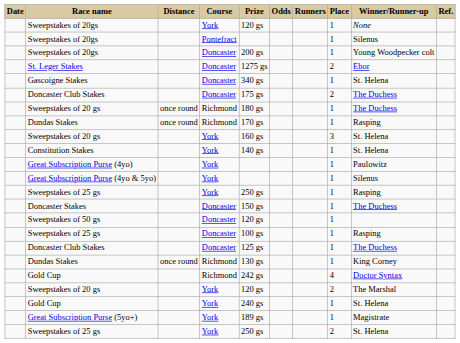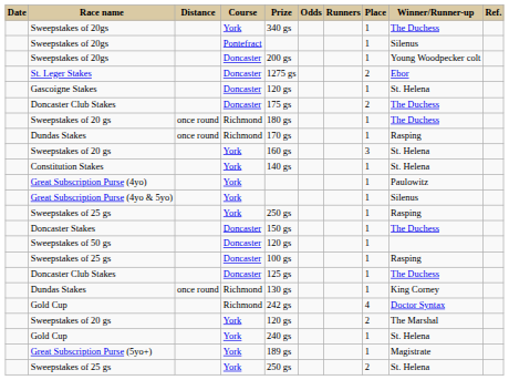 <table class = "wikitable sortable" | border="1" cellpadding="1" style=" text-align:centre; margin-left:1em; float:centre ;border-collapse: collapse; font-size:80%">
 <tr style="background:#dacaa4; text-align:center;">
 <th style="background:#dacaa4;">Date</th>
 <th style="background:#dacaa4;">Race name</th>
 <th style="background:#dacaa4;">Distance</th>
 <th style="background:#dacaa4;">Course</th>
 <th style="background:#dacaa4;">Prize</th>
 <th style="background:#dacaa4;">Odds</th>
 <th style="background:#dacaa4;">Runners</th>
 <th style="background:#dacaa4;">Place</th>
 <th style="background:#dacaa4;">Winner/Runner-up</th>
 <th style="background:#dacaa4;">Ref.</th>
 </tr>
 <tr>
 <td></td>
 <td>Sweepstakes of 20gs</td>
 <td></td>
 <td><a href='#'>York</a></td>
-<td>120 gs</td>
+<td>340 gs</td>
 <td></td>
 <td></td>
 <td>1</td>
-<td><em>None</em></td>
+<td><a href='#'>The Duchess</a></td>
 <td></td>
 </tr>
 <tr>
 <td></td>
 <td>Sweepstakes of 20gs</td>
 <td></td>
 <td><a href='#'>Pontefract</a></td>
 <td></td>
 <td></td>
 <td></td>
 <td>1</td>
 <td>Silenus</td>
 <td></td>
 </tr>
 <tr>
 <td></td>
 <td>Sweepstakes of 20gs</td>
 <td></td>
 <td><a href='#'>Doncaster</a></td>
 <td>200 gs</td>
 <td></td>
 <td></td>
 <td>1</td>
 <td>Young Woodpecker colt</td>
 <td></td>
 </tr>
 <tr>
 <td></td>
 <td><a href='#'>St. Leger Stakes</a></td>
 <td></td>
 <td><a href='#'>Doncaster</a></td>
 <td>1275 gs</td>
 <td></td>
 <td></td>
 <td>2</td>
 <td><a href='#'>Ebor</a></td>
 <td></td>
 </tr>
 <tr>
 <td></td>
 <td>Gascoigne Stakes</td>
 <td></td>
 <td><a href='#'>Doncaster</a></td>
-<td>340 gs</td>
+<td>120 gs</td>
 <td></td>
 <td></td>
 <td>1</td>
 <td>St. Helena</td>
 <td></td>
 </tr>
 <tr>
 <td></td>
 <td>Doncaster Club Stakes</td>
 <td></td>
 <td><a href='#'>Doncaster</a></td>
 <td>175 gs</td>
 <td></td>
 <td></td>
 <td>2</td>
 <td><a href='#'>The Duchess</a></td>
 <td></td>
 </tr>
 <tr>
 <td></td>
 <td>Sweepstakes of 20 gs</td>
 <td>once round</td>
 <td>Richmond</td>
 <td>180 gs</td>
 <td></td>
 <td></td>
 <td>1</td>
 <td><a href='#'>The Duchess</a></td>
 <td></td>
 </tr>
 <tr>
 <td></td>
 <td>Dundas Stakes</td>
 <td>once round</td>
 <td>Richmond</td>
 <td>170 gs</td>
 <td></td>
 <td></td>
 <td>1</td>
 <td>Rasping</td>
 <td></td>
 </tr>
 <tr>
 <td></td>
 <td>Sweepstakes of 20 gs</td>
 <td></td>
 <td><a href='#'>York</a></td>
 <td>160 gs</td>
 <td></td>
 <td></td>
 <td>3</td>
 <td>St. Helena</td>
 <td></td>
 </tr>
 <tr>
 <td></td>
 <td>Constitution Stakes</td>
 <td></td>
 <td><a href='#'>York</a></td>
 <td>140 gs</td>
 <td></td>
 <td></td>
 <td>1</td>
 <td>St. Helena</td>
 <td></td>
 </tr>
 <tr>
 <td></td>
 <td><a href='#'>Great Subscription Purse</a> (4yo)</td>
 <td></td>
 <td><a href='#'>York</a></td>
 <td></td>
 <td></td>
 <td></td>
 <td>1</td>
 <td>Paulowitz</td>
 <td></td>
 </tr>
 <tr>
 <td></td>
 <td><a href='#'>Great Subscription Purse</a> (4yo & 5yo)</td>
 <td></td>
 <td><a href='#'>York</a></td>
 <td></td>
 <td></td>
 <td></td>
 <td>1</td>
 <td>Silenus</td>
 <td></td>
 </tr>
 <tr>
 <td></td>
 <td>Sweepstakes of 25 gs</td>
 <td></td>
 <td><a href='#'>York</a></td>
 <td>250 gs</td>
 <td></td>
 <td></td>
 <td>1</td>
 <td>Rasping</td>
 <td></td>
 </tr>
 <tr>
 <td></td>
 <td>Doncaster Stakes</td>
 <td></td>
 <td><a href='#'>Doncaster</a></td>
 <td>150 gs</td>
 <td></td>
 <td></td>
 <td>1</td>
 <td><a href='#'>The Duchess</a></td>
 <td></td>
 </tr>
 <tr>
 <td></td>
 <td>Sweepstakes of 50 gs</td>
 <td></td>
 <td><a href='#'>Doncaster</a></td>
 <td>120 gs</td>
 <td></td>
 <td></td>
 <td>1</td>
 <td></td>
 <td></td>
 </tr>
 <tr>
 <td></td>
 <td>Sweepstakes of 25 gs</td>
 <td></td>
 <td><a href='#'>Doncaster</a></td>
 <td>100 gs</td>
 <td></td>
 <td></td>
 <td>1</td>
 <td>Rasping</td>
 <td></td>
 </tr>
 <tr>
 <td></td>
 <td>Doncaster Club Stakes</td>
 <td></td>
 <td><a href='#'>Doncaster</a></td>
 <td>125 gs</td>
 <td></td>
 <td></td>
 <td>1</td>
 <td><a href='#'>The Duchess</a></td>
 <td></td>
 </tr>
 <tr>
 <td></td>
 <td>Dundas Stakes</td>
 <td>once round</td>
 <td>Richmond</td>
 <td>130 gs</td>
 <td></td>
 <td></td>
 <td>1</td>
 <td>King Corney</td>
 <td></td>
 </tr>
 <tr>
 <td></td>
 <td>Gold Cup</td>
 <td></td>
 <td>Richmond</td>
 <td>242 gs</td>
 <td></td>
 <td></td>
 <td>4</td>
 <td><a href='#'>Doctor Syntax</a></td>
 <td></td>
 </tr>
 <tr>
 <td></td>
 <td>Sweepstakes of 20 gs</td>
 <td></td>
 <td><a href='#'>York</a></td>
 <td>120 gs</td>
 <td></td>
 <td></td>
 <td>2</td>
 <td>The Marshal</td>
 <td></td>
 </tr>
 <tr>
 <td></td>
 <td>Gold Cup</td>
 <td></td>
 <td><a href='#'>York</a></td>
 <td>240 gs</td>
 <td></td>
 <td></td>
 <td>1</td>
 <td>St. Helena</td>
 <td></td>
 </tr>
 <tr>
 <td></td>
 <td><a href='#'>Great Subscription Purse</a> (5yo+)</td>
 <td></td>
 <td><a href='#'>York</a></td>
 <td>189 gs</td>
 <td></td>
 <td></td>
 <td>1</td>
 <td>Magistrate</td>
 <td></td>
 </tr>
 <tr>
 <td></td>
 <td>Sweepstakes of 25 gs</td>
 <td></td>
 <td><a href='#'>York</a></td>
 <td>250 gs</td>
 <td></td>
 <td></td>
 <td>2</td>
 <td>St. Helena</td>
 <td></td>
 </tr>
 </table>
